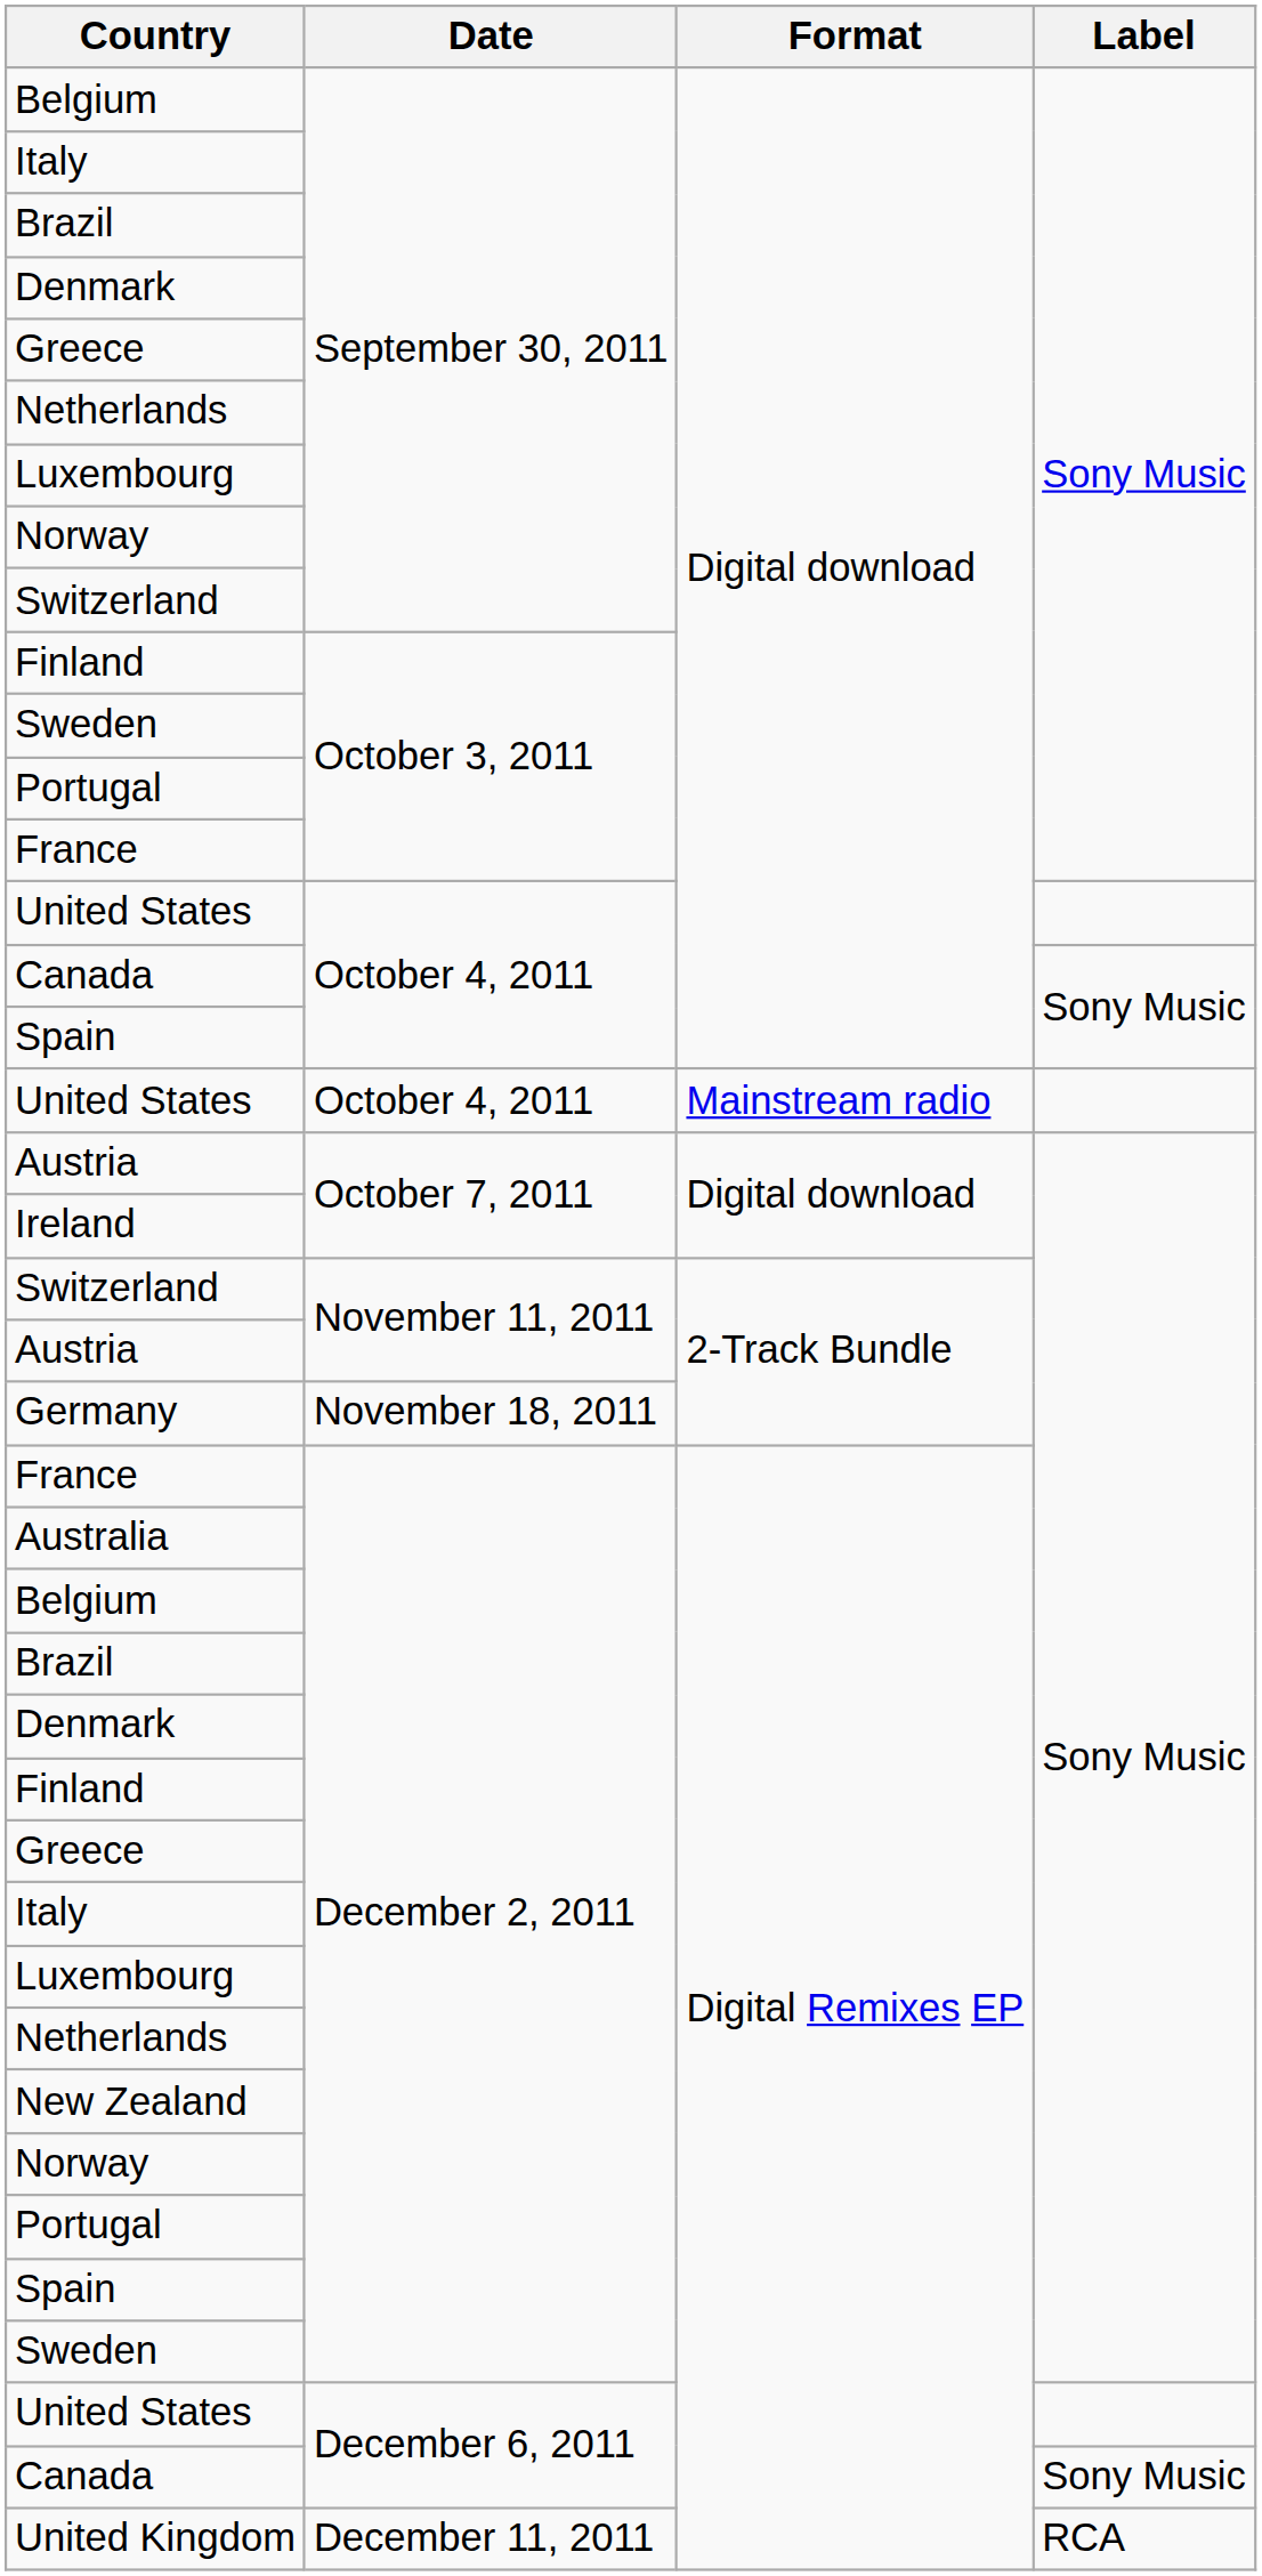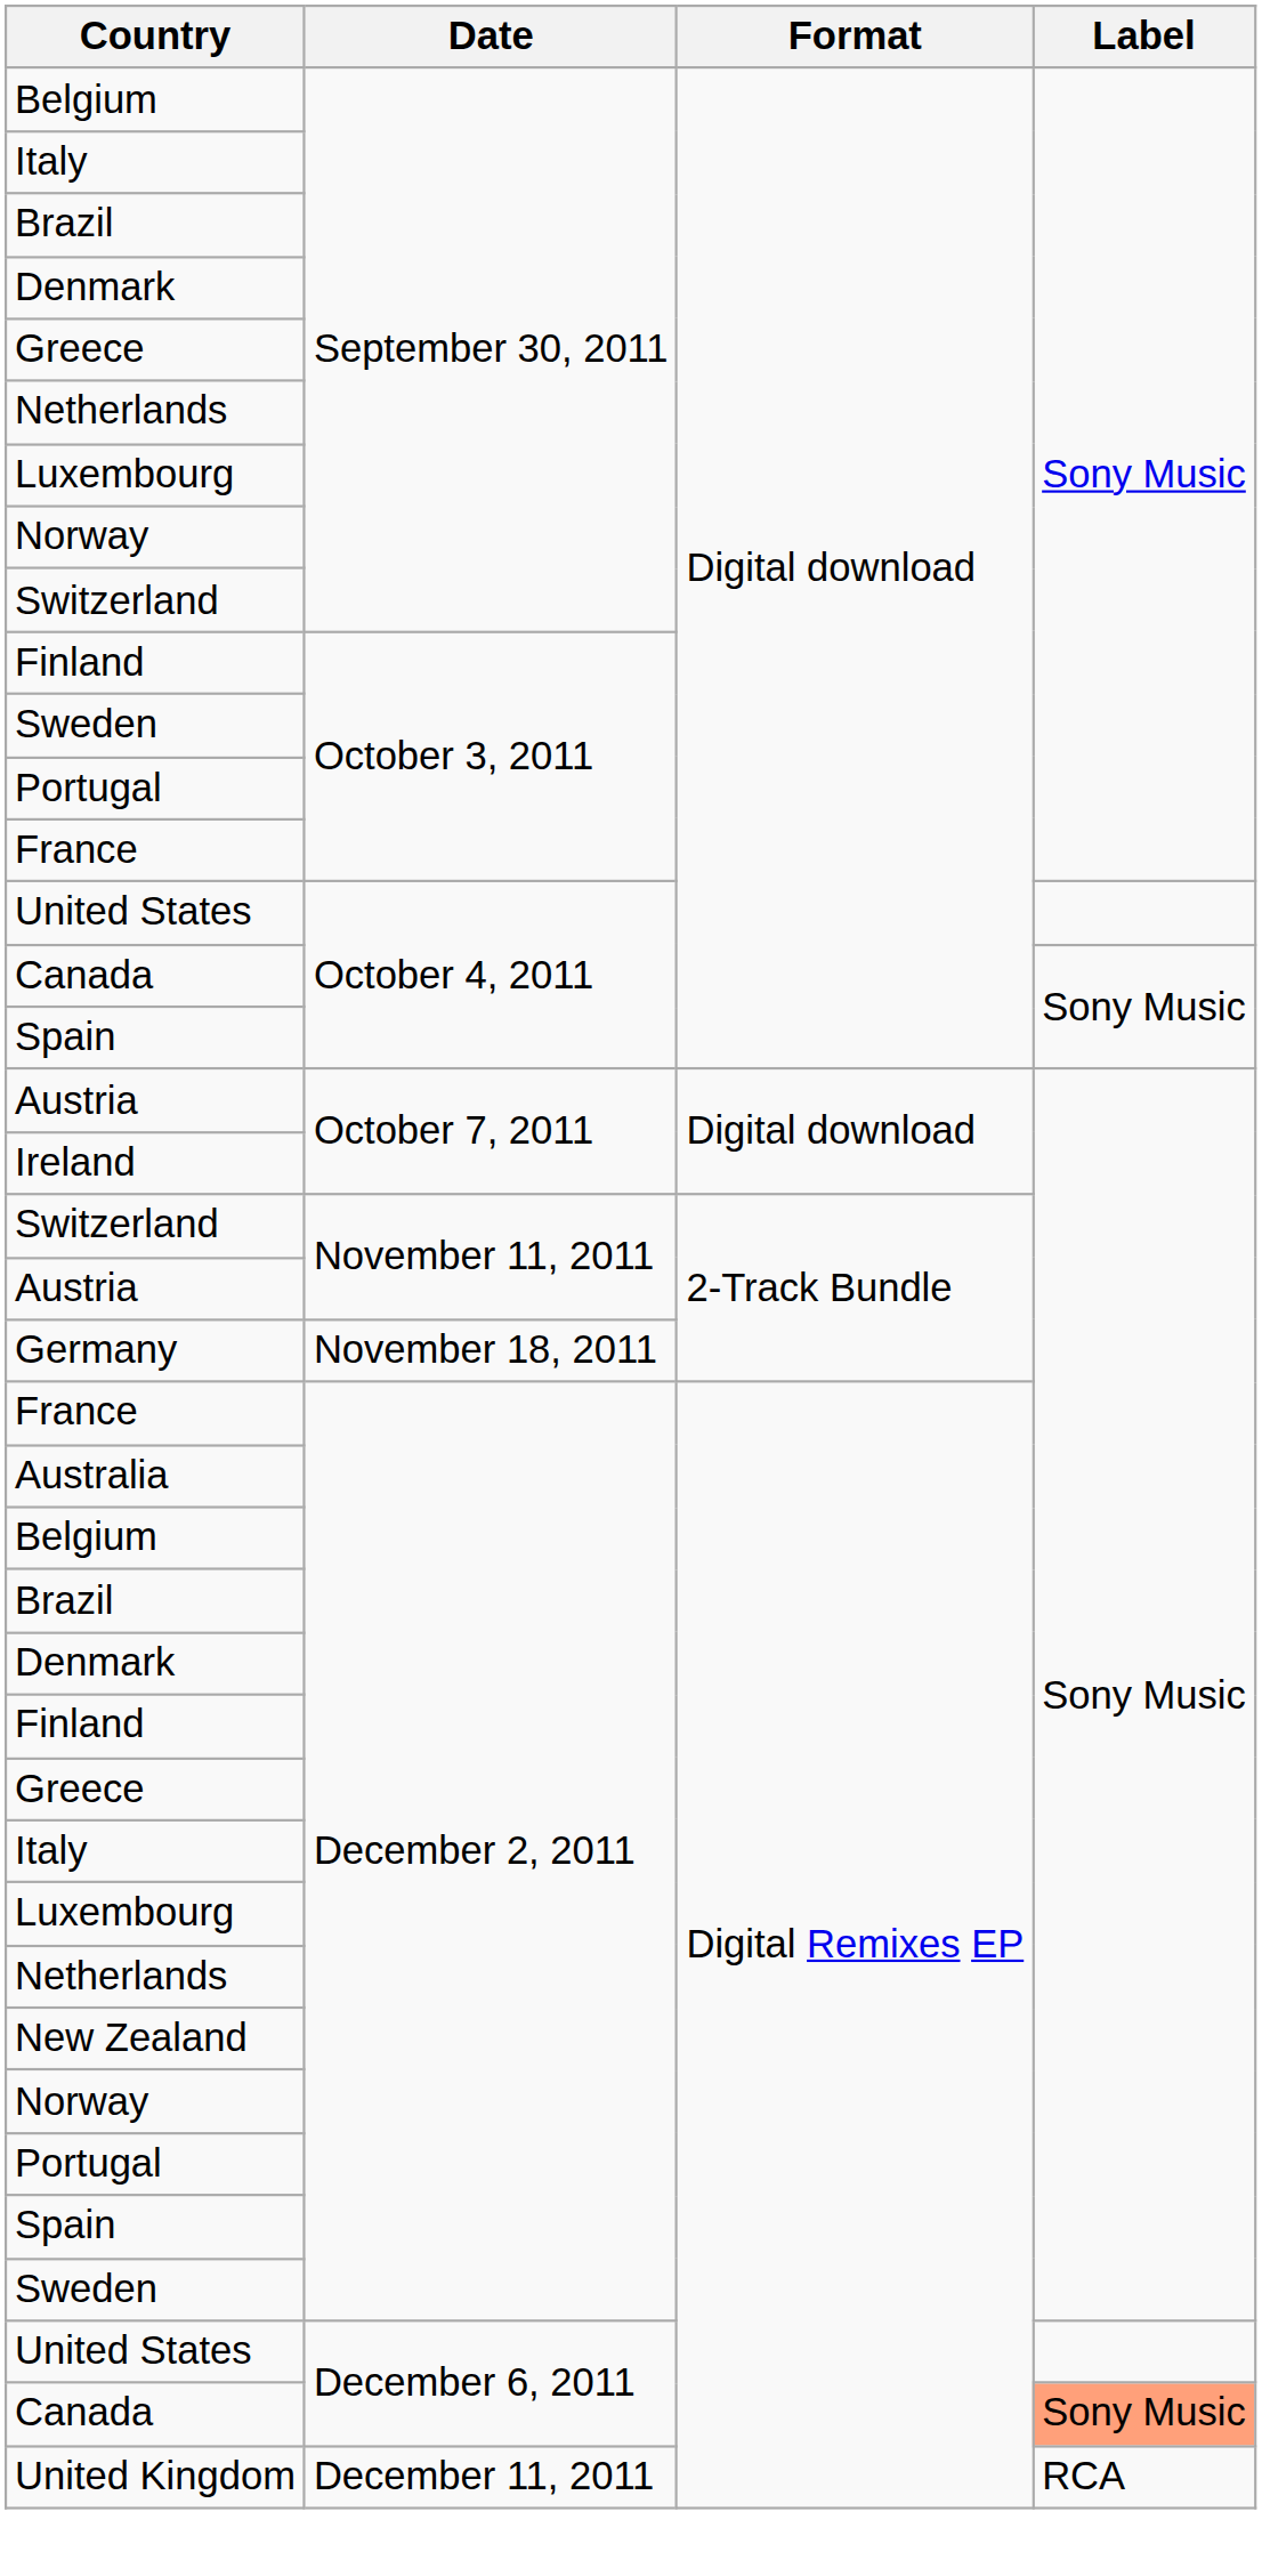 <table class="wikitable">
 <tr>
 <th scope="col">Country</th>
 <th scope="col">Date</th>
 <th scope="col">Format</th>
 <th scope="col">Label</th>
 </tr>
 <tr>
 <td>Belgium</td>
 <td rowspan="9">September 30, 2011</td>
 <td rowspan="16">Digital download</td>
 <td rowspan="13"><a href='#'>Sony Music</a></td>
 </tr>
 <tr>
 <td>Italy</td>
 </tr>
 <tr>
 <td>Brazil</td>
 </tr>
 <tr>
 <td>Denmark</td>
 </tr>
 <tr>
 <td>Greece</td>
 </tr>
 <tr>
 <td>Netherlands</td>
 </tr>
 <tr>
 <td>Luxembourg</td>
 </tr>
 <tr>
 <td>Norway</td>
 </tr>
 <tr>
 <td>Switzerland</td>
 </tr>
 <tr>
 <td>Finland</td>
 <td rowspan="4">October 3, 2011</td>
 </tr>
 <tr>
 <td>Sweden</td>
 </tr>
 <tr>
 <td>Portugal</td>
 </tr>
 <tr>
 <td>France</td>
 </tr>
 <tr>
 <td>United States</td>
 <td rowspan="3">October 4, 2011</td>
 <td></td>
 </tr>
 <tr>
 <td>Canada</td>
 <td rowspan="2">Sony Music</td>
 </tr>
 <tr>
 <td>Spain</td>
-</tr>
-<tr>
-<td>United States</td>
-<td>October 4, 2011</td>
-<td><a href='#'>Mainstream radio</a></td>
-<td></td>
 </tr>
 <tr>
 <td>Austria</td>
 <td rowspan="2">October 7, 2011</td>
 <td rowspan="2">Digital download</td>
 <td rowspan="20">Sony Music</td>
 </tr>
 <tr>
 <td>Ireland</td>
 </tr>
 <tr>
 <td>Switzerland</td>
 <td rowspan="2">November 11, 2011</td>
 <td rowspan="3">2-Track Bundle</td>
 </tr>
 <tr>
 <td>Austria</td>
 </tr>
 <tr>
 <td>Germany</td>
 <td>November 18, 2011</td>
 </tr>
 <tr>
 <td>France</td>
 <td rowspan="15">December 2, 2011</td>
 <td rowspan="18">Digital <a href='#'>Remixes</a> <a href='#'>EP</a></td>
 </tr>
 <tr>
 <td>Australia</td>
 </tr>
 <tr>
 <td>Belgium</td>
 </tr>
 <tr>
 <td>Brazil</td>
 </tr>
 <tr>
 <td>Denmark</td>
 </tr>
 <tr>
 <td>Finland</td>
 </tr>
 <tr>
 <td>Greece</td>
 </tr>
 <tr>
 <td>Italy</td>
 </tr>
 <tr>
 <td>Luxembourg</td>
 </tr>
 <tr>
 <td>Netherlands</td>
 </tr>
 <tr>
 <td>New Zealand</td>
 </tr>
 <tr>
 <td>Norway</td>
 </tr>
 <tr>
 <td>Portugal</td>
 </tr>
 <tr>
 <td>Spain</td>
 </tr>
 <tr>
 <td>Sweden</td>
 </tr>
 <tr>
 <td>United States</td>
 <td rowspan="2">December 6, 2011</td>
 <td></td>
 </tr>
 <tr>
 <td>Canada</td>
-<td>Sony Music</td>
+<td style="background: lightsalmon;">Sony Music</td>
 </tr>
 <tr>
 <td>United Kingdom</td>
 <td>December 11, 2011</td>
 <td>RCA</td>
 </tr>
 </table>
